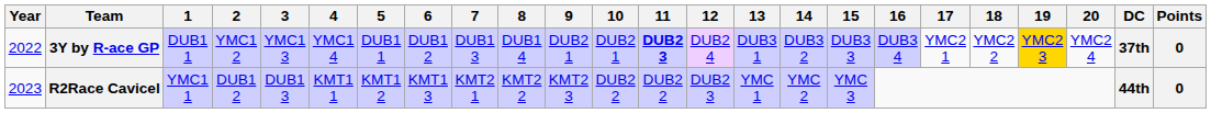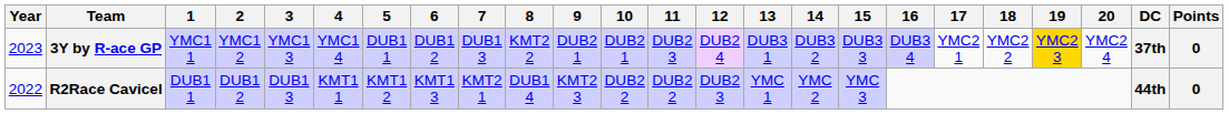 <table class="wikitable" style="text-align:center; font-size:85%">
 <tr>
 <th>Year</th>
 <th>Team</th>
 <th>1</th>
 <th>2</th>
 <th>3</th>
 <th>4</th>
 <th>5</th>
 <th>6</th>
 <th>7</th>
 <th>8</th>
 <th>9</th>
 <th>10</th>
 <th>11</th>
 <th>12</th>
 <th>13</th>
 <th>14</th>
 <th>15</th>
 <th>16</th>
 <th>17</th>
 <th>18</th>
 <th>19</th>
 <th>20</th>
 <th>DC</th>
 <th>Points</th>
 </tr>
 <tr>
-<td><a href='#'>2022</a></td>
+<td><a href='#'>2023</a></td>
 <th nowrap>3Y by <a href='#'>R-ace GP</a></th>
-<td style="background:#CFCFFF;"><a href='#'>DUB1<br>1</a><br> </td>
+<td style="background:#CFCFFF;"><a href='#'>YMC1<br>1</a><br></td>
 <td style="background:#CFCFFF;"><a href='#'>YMC1<br>2</a><br></td>
 <td style="background:#CFCFFF;"><a href='#'>YMC1<br>3</a><br></td>
 <td style="background:#CFCFFF;"><a href='#'>YMC1<br>4</a><br></td>
 <td style="background:#CFCFFF;"><a href='#'>DUB1<br>1</a><br></td>
 <td style="background:#CFCFFF;"><a href='#'>DUB1<br>2</a><br></td>
 <td style="background:#CFCFFF;"><a href='#'>DUB1<br>3</a><br></td>
-<td style="background:#CFCFFF;"><a href='#'>DUB1<br>4</a><br></td>
+<td style="background:#CFCFFF;"><a href='#'>KMT2<br>2</a><br> </td>
 <td style="background:#CFCFFF;"><a href='#'>DUB2<br>1</a><br></td>
 <td style="background:#CFCFFF;"><a href='#'>DUB2<br>1</a><br></td>
-<td style="background:#CFCFFF;"><strong><a href='#'>DUB2<br>3</a><br></strong></td>
+<td style="background:#CFCFFF;"><a href='#'>DUB2<br>3</a><br></td>
 <td style="background:#EFCFFF;"><a href='#'>DUB2<br>4</a><br></td>
 <td style="background:#CFCFFF;"><a href='#'>DUB3<br>1</a><br></td>
 <td style="background:#CFCFFF;"><a href='#'>DUB3<br>2</a><br></td>
 <td style="background:#CFCFFF;"><a href='#'>DUB3<br>3</a><br></td>
 <td style="background:#CFCFFF;"><a href='#'>DUB3<br>4</a><br></td>
 <td><a href='#'>YMC2<br>1</a></td>
 <td><a href='#'>YMC2<br>2</a></td>
 <td style="background: gold;"><a href='#'>YMC2<br>3</a></td>
 <td><a href='#'>YMC2<br>4</a></td>
 <th>37th</th>
 <th>0</th>
 </tr>
 <tr>
-<td><a href='#'>2023</a></td>
+<td><a href='#'>2022</a></td>
 <th nowrap>R2Race Cavicel</th>
-<td style="background:#CFCFFF;"><a href='#'>YMC1<br>1</a><br></td>
+<td style="background:#CFCFFF;"><a href='#'>DUB1<br>1</a><br> </td>
 <td style="background:#CFCFFF;"><a href='#'>DUB1<br>2</a> <br> </td>
 <td style="background:#CFCFFF;"><a href='#'>DUB1<br>3</a> <br> </td>
 <td style="background:#CFCFFF;"><a href='#'>KMT1<br>1</a> <br> </td>
 <td style="background:#CFCFFF;"><a href='#'>KMT1<br>2</a> <br> </td>
 <td style="background:#CFCFFF;"><a href='#'>KMT1<br>3</a> <br> </td>
 <td style="background:#CFCFFF;"><a href='#'>KMT2<br>1</a> <br> </td>
-<td style="background:#CFCFFF;"><a href='#'>KMT2<br>2</a><br> </td>
+<td style="background:#CFCFFF;"><a href='#'>DUB1<br>4</a><br></td>
 <td style="background:#CFCFFF;"><a href='#'>KMT2<br>3</a> <br> </td>
 <td style="background:#CFCFFF;"><a href='#'>DUB2<br>2</a><br></td>
 <td style="background:#CFCFFF;"><a href='#'>DUB2<br>2</a><br></td>
 <td style="background:#CFCFFF;"><a href='#'>DUB2<br>3</a><br></td>
 <td style="background:#CFCFFF;"><a href='#'>YMC<br>1</a><br></td>
 <td style="background:#CFCFFF;"><a href='#'>YMC<br>2</a><br></td>
 <td style="background:#CFCFFF;"><a href='#'>YMC<br>3</a><br></td>
 <td colspan=5></td>
 <th>44th</th>
 <th>0</th>
 </tr>
 </table>
